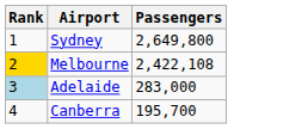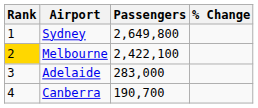 <table class="wikitable sortable" width= align=>
 <tr>
 <th>Rank</th>
 <th>Airport</th>
 <th>Passengers</th>
+<th>% Change</th>
 </tr>
 <tr>
 <td>1</td>
 <td><a href='#'>Sydney</a></td>
 <td>2,649,800</td>
+<td> </td>
 </tr>
 <tr>
 <td style="background: gold;">2</td>
 <td><a href='#'>Melbourne</a></td>
-<td>2,422,108</td>
+<td>2,422,100</td>
+<td> </td>
 </tr>
 <tr>
-<td style="background: lightblue;">3</td>
+<td>3</td>
 <td><a href='#'>Adelaide</a></td>
 <td>283,000</td>
+<td> </td>
 </tr>
 <tr>
 <td>4</td>
 <td><a href='#'>Canberra</a></td>
-<td>195,700</td>
+<td>190,700</td>
+<td> </td>
 </tr>
 </table>
